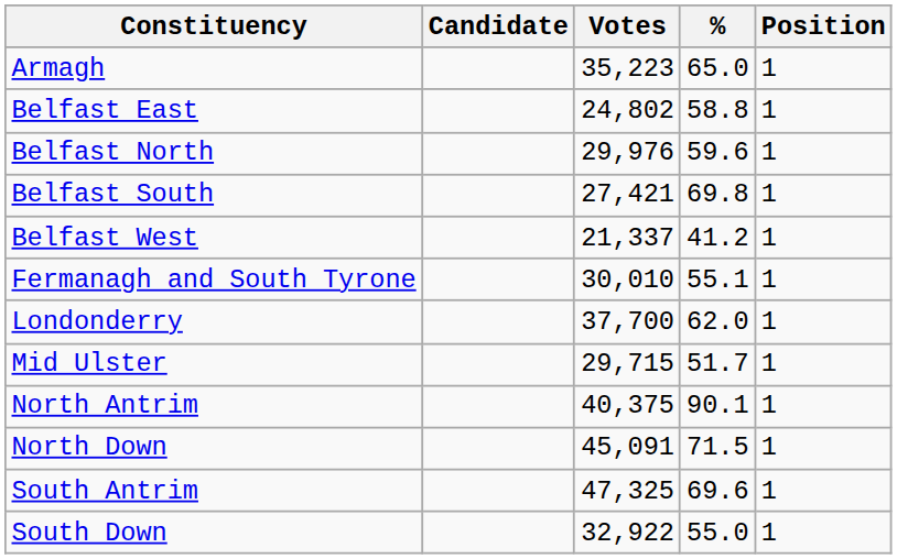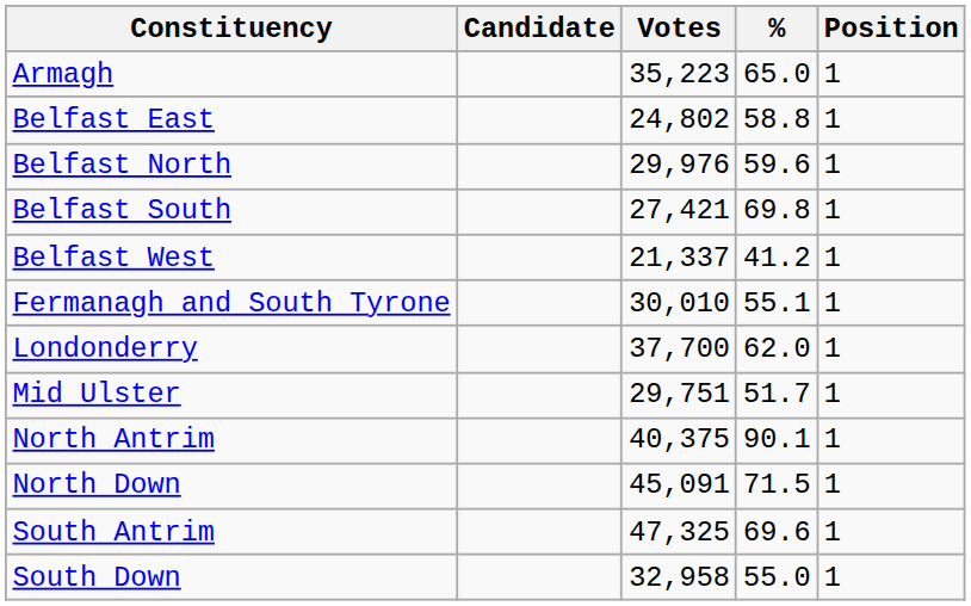 <table class="wikitable sortable">
 <tr>
 <th>Constituency</th>
 <th>Candidate</th>
 <th>Votes</th>
 <th>%</th>
 <th>Position</th>
 </tr>
 <tr>
 <td><a href='#'>Armagh</a></td>
 <td></td>
 <td>35,223</td>
 <td>65.0</td>
 <td>1</td>
 </tr>
 <tr>
 <td><a href='#'>Belfast East</a></td>
 <td></td>
 <td>24,802</td>
 <td>58.8</td>
 <td>1</td>
 </tr>
 <tr>
 <td><a href='#'>Belfast North</a></td>
 <td></td>
 <td>29,976</td>
 <td>59.6</td>
 <td>1</td>
 </tr>
 <tr>
 <td><a href='#'>Belfast South</a></td>
 <td></td>
 <td>27,421</td>
 <td>69.8</td>
 <td>1</td>
 </tr>
 <tr>
 <td><a href='#'>Belfast West</a></td>
 <td></td>
 <td>21,337</td>
 <td>41.2</td>
 <td>1</td>
 </tr>
 <tr>
 <td><a href='#'>Fermanagh and South Tyrone</a></td>
 <td></td>
 <td>30,010</td>
 <td>55.1</td>
 <td>1</td>
 </tr>
 <tr>
 <td><a href='#'>Londonderry</a></td>
 <td></td>
 <td>37,700</td>
 <td>62.0</td>
 <td>1</td>
 </tr>
 <tr>
 <td><a href='#'>Mid Ulster</a></td>
 <td></td>
-<td>29,715</td>
+<td>29,751</td>
 <td>51.7</td>
 <td>1</td>
 </tr>
 <tr>
 <td><a href='#'>North Antrim</a></td>
 <td></td>
 <td>40,375</td>
 <td>90.1</td>
 <td>1</td>
 </tr>
 <tr>
 <td><a href='#'>North Down</a></td>
 <td></td>
 <td>45,091</td>
 <td>71.5</td>
 <td>1</td>
 </tr>
 <tr>
 <td><a href='#'>South Antrim</a></td>
 <td></td>
 <td>47,325</td>
 <td>69.6</td>
 <td>1</td>
 </tr>
 <tr>
 <td><a href='#'>South Down</a></td>
 <td></td>
-<td>32,922</td>
+<td>32,958</td>
 <td>55.0</td>
 <td>1</td>
 </tr>
 </table>
